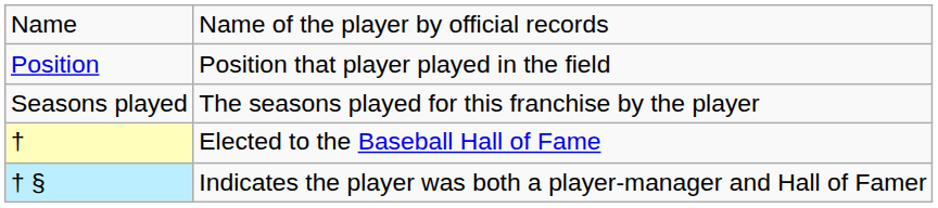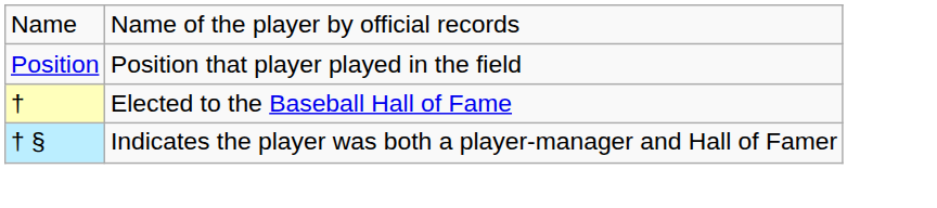 <table class="wikitable">
 <tr>
 <td>Name</td>
 <td>Name of the player by official records</td>
 </tr>
 <tr>
 <td><a href='#'>Position</a></td>
 <td>Position that player played in the field</td>
 </tr>
 <tr>
-<td>Seasons played</td>
-<td>The seasons played for this franchise by the player</td>
-</tr>
-<tr>
 <td style="background-color: #ffffbb">†</td>
 <td>Elected to the <a href='#'>Baseball Hall of Fame</a></td>
 </tr>
 <tr>
 <td bgcolor="#bbeeff">† §</td>
 <td>Indicates the player was both a player-manager and Hall of Famer</td>
 </tr>
 </table>
